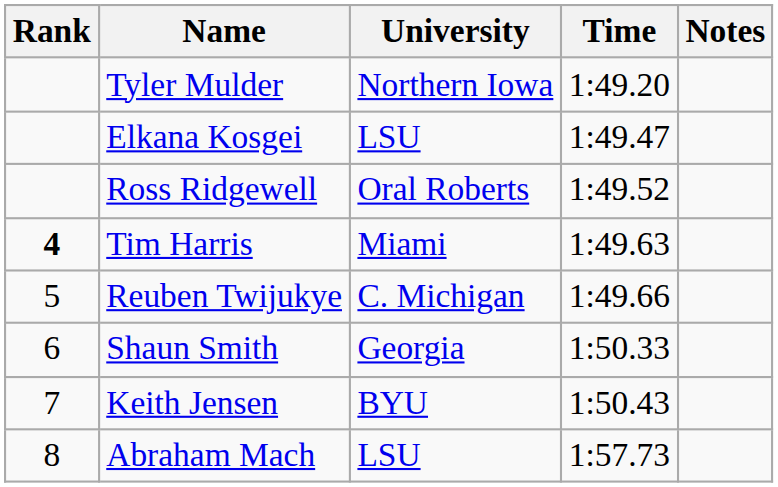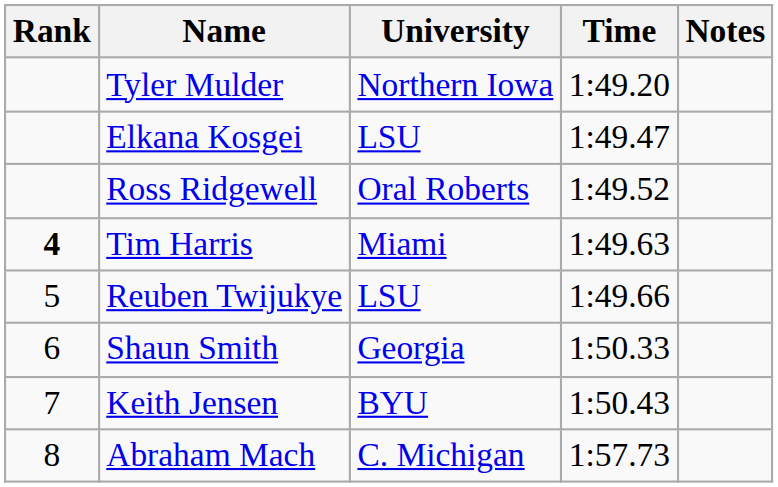 <table class="wikitable sortable" style="text-align:center">
 <tr>
 <th>Rank</th>
 <th>Name</th>
 <th>University</th>
 <th>Time</th>
 <th>Notes</th>
 </tr>
 <tr>
 <td></td>
 <td align=left><a href='#'>Tyler Mulder</a></td>
 <td align=left><a href='#'>Northern Iowa</a></td>
 <td>1:49.20</td>
 <td></td>
 </tr>
 <tr>
 <td></td>
 <td align=left><a href='#'>Elkana Kosgei</a></td>
 <td align="left"><a href='#'>LSU</a></td>
 <td>1:49.47</td>
 <td></td>
 </tr>
 <tr>
 <td></td>
 <td align=left><a href='#'>Ross Ridgewell</a></td>
 <td align="left"><a href='#'>Oral Roberts</a></td>
 <td>1:49.52</td>
 <td></td>
 </tr>
 <tr>
 <td><strong>4</strong></td>
 <td align=left><a href='#'>Tim Harris</a></td>
 <td align="left"><a href='#'>Miami</a></td>
 <td>1:49.63</td>
 <td></td>
 </tr>
 <tr>
 <td>5</td>
 <td align=left><a href='#'>Reuben Twijukye</a></td>
-<td align="left"><a href='#'>C. Michigan</a></td>
+<td align="left"><a href='#'>LSU</a></td>
 <td>1:49.66</td>
 <td></td>
 </tr>
 <tr>
 <td>6</td>
 <td align=left><a href='#'>Shaun Smith</a></td>
 <td align="left"><a href='#'>Georgia</a></td>
 <td>1:50.33</td>
 <td></td>
 </tr>
 <tr>
 <td>7</td>
 <td align=left><a href='#'>Keith Jensen</a></td>
 <td align="left"><a href='#'>BYU</a></td>
 <td>1:50.43</td>
 <td></td>
 </tr>
 <tr>
 <td>8</td>
 <td align=left><a href='#'>Abraham Mach</a></td>
-<td align="left"><a href='#'>LSU</a></td>
+<td align="left"><a href='#'>C. Michigan</a></td>
 <td>1:57.73</td>
 <td></td>
 </tr>
 </table>
